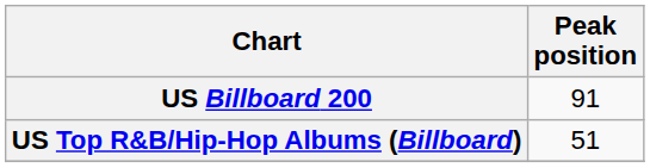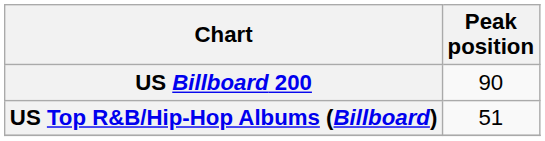 <table class="wikitable plainrowheaders sortable" style="text-align:center;" border="1">
 <tr>
 <th scope="col">Chart</th>
 <th scope="col">Peak<br>position</th>
 </tr>
 <tr>
 <th scope="row">US <a href='#'><em>Billboard</em> 200</a></th>
-<td>91</td>
+<td>90</td>
 </tr>
 <tr>
 <th scope="row">US <a href='#'>Top R&B/Hip-Hop Albums</a> (<em><a href='#'>Billboard</a></em>)</th>
 <td>51</td>
 </tr>
 <tr>
 </tr>
 </table>
